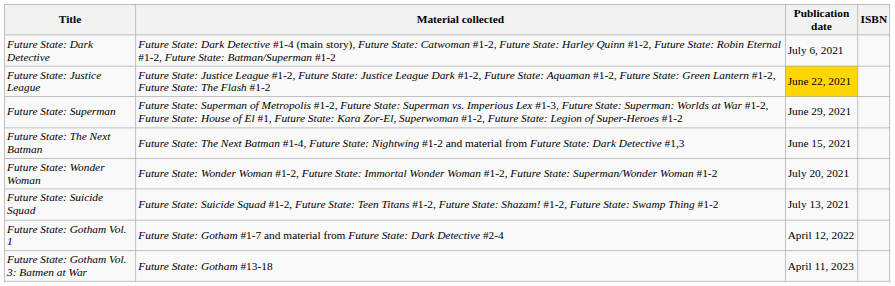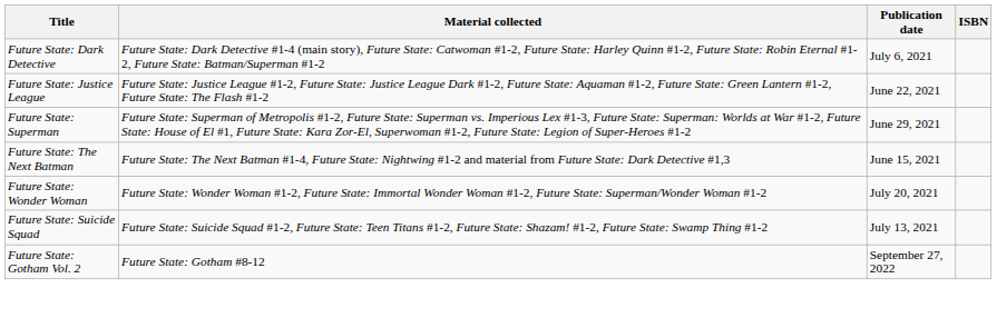 <table class="wikitable">
 <tr>
 <th>Title</th>
 <th>Material collected</th>
 <th>Publication date</th>
 <th>ISBN</th>
 </tr>
 <tr>
 <td><em>Future State: Dark Detective</em></td>
 <td><em>Future State: Dark Detective</em> #1-4 (main story), <em>Future State: Catwoman</em> #1-2, <em>Future State: Harley Quinn</em> #1-2, <em>Future State: Robin Eternal</em> #1-2, <em>Future State: Batman/Superman</em> #1-2</td>
 <td>July 6, 2021</td>
 <td></td>
 </tr>
 <tr>
 <td><em>Future State: Justice League</em></td>
 <td><em>Future State: Justice League</em> #1-2, <em>Future State: Justice League Dark</em> #1-2, <em>Future State: Aquaman</em> #1-2, <em>Future State: Green Lantern</em> #1-2, <em>Future State: The Flash</em> #1-2</td>
-<td style="background: gold;">June 22, 2021</td>
+<td>June 22, 2021</td>
 <td></td>
 </tr>
 <tr>
 <td><em>Future State: Superman</em></td>
 <td><em>Future State: Superman of Metropolis</em> #1-2, <em>Future State: Superman vs. Imperious Lex</em> #1-3, <em>Future State: Superman: Worlds at War</em> #1-2, <em>Future State: House of El</em> #1, <em>Future State: Kara Zor-El, Superwoman</em> #1-2, <em>Future State: Legion of Super-Heroes</em> #1-2</td>
 <td>June 29, 2021</td>
 <td></td>
 </tr>
 <tr>
 <td><em>Future State: The Next Batman</em></td>
 <td><em>Future State: The Next Batman</em> #1-4, <em>Future State: Nightwing</em> #1-2 and material from <em>Future State: Dark Detective</em> #1,3</td>
 <td>June 15, 2021</td>
 <td></td>
 </tr>
 <tr>
 <td><em>Future State: Wonder Woman</em></td>
 <td><em>Future State: Wonder Woman</em> #1-2, <em>Future State: Immortal Wonder Woman</em> #1-2, <em>Future State: Superman/Wonder Woman</em> #1-2</td>
 <td>July 20, 2021</td>
 <td></td>
 </tr>
 <tr>
 <td><em>Future State: Suicide Squad</em></td>
 <td><em>Future State: Suicide Squad</em> #1-2, <em>Future State: Teen Titans</em> #1-2, <em>Future State: Shazam!</em> #1-2, <em>Future State: Swamp Thing</em> #1-2</td>
 <td>July 13, 2021</td>
 <td></td>
 </tr>
 <tr>
-<td><em>Future State: Gotham Vol. 1</em></td>
-<td><em>Future State: Gotham</em> #1-7 and material from <em>Future State: Dark Detective</em> #2-4</td>
-<td>April 12, 2022</td>
-<td></td>
-</tr>
-<tr>
-<td><em>Future State: Gotham Vol. 3: Batmen at War</em></td>
-<td><em>Future State: Gotham</em> #13-18</td>
-<td>April 11, 2023</td>
+<td><em>Future State: Gotham Vol. 2</em></td>
+<td><em>Future State: Gotham</em> #8-12</td>
+<td>September 27, 2022</td>
 <td></td>
 </tr>
 </table>
